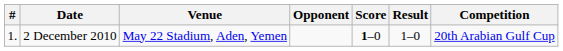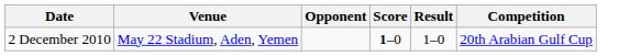 <table class="wikitable">
 <tr>
-<th>#</th>
 <th>Date</th>
 <th>Venue</th>
 <th>Opponent</th>
 <th>Score</th>
 <th>Result</th>
 <th>Competition</th>
 </tr>
 <tr>
-<td>1.</td>
 <td>2 December 2010</td>
 <td><a href='#'>May 22 Stadium</a>, <a href='#'>Aden</a>, <a href='#'>Yemen</a></td>
 <td></td>
 <td align="center"><strong>1</strong>–0</td>
 <td align="center">1–0</td>
 <td><a href='#'>20th Arabian Gulf Cup</a></td>
 </tr>
 </table>
